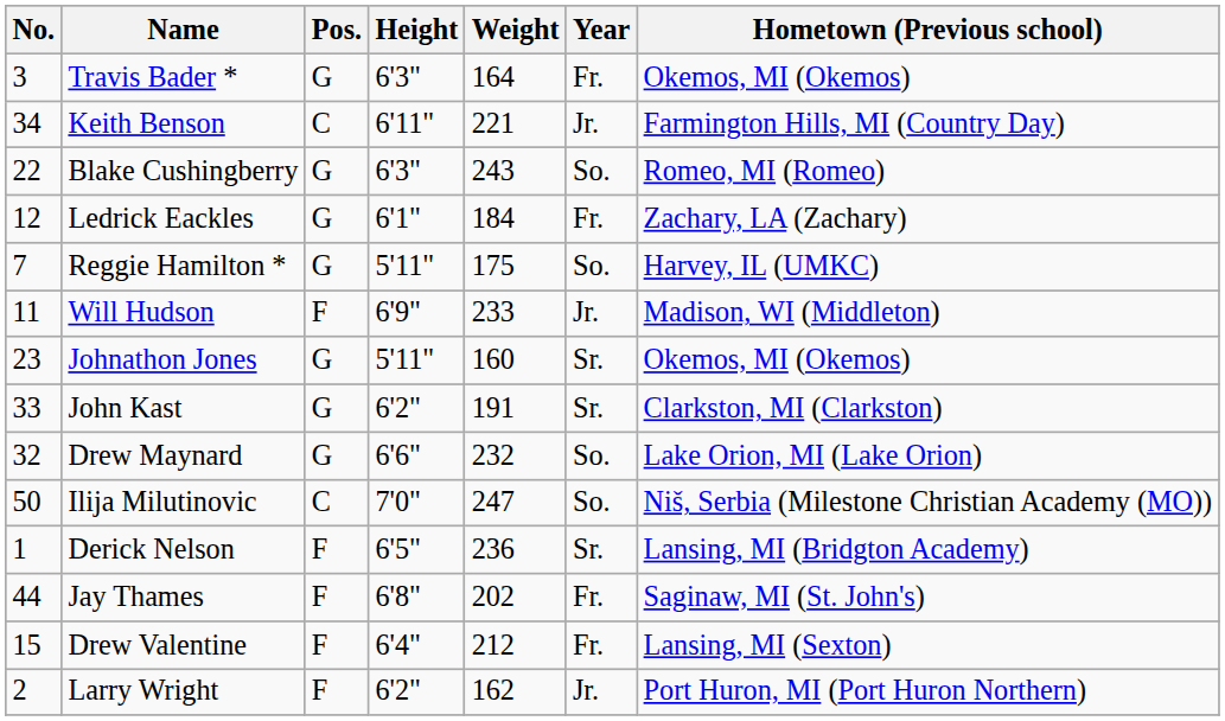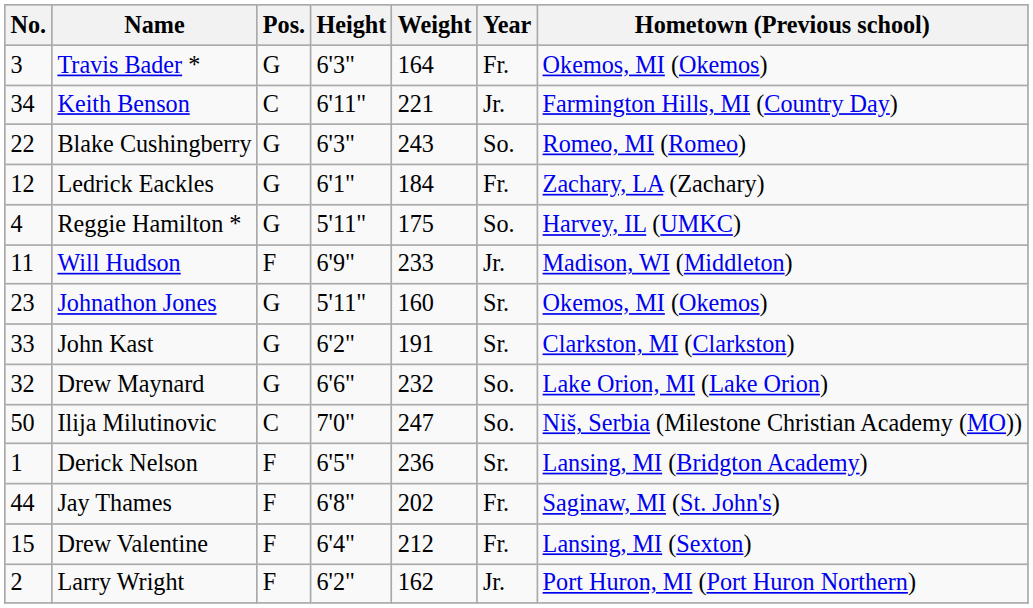 <table class="wikitable" style="font-size: 90%;">
 <tr>
 <th>No.</th>
 <th>Name</th>
 <th>Pos.</th>
 <th>Height</th>
 <th>Weight</th>
 <th>Year</th>
 <th>Hometown (Previous school)</th>
 </tr>
 <tr>
 <td>3</td>
 <td><a href='#'>Travis Bader</a> *</td>
 <td>G</td>
 <td>6'3"</td>
 <td>164</td>
 <td>Fr.</td>
 <td><a href='#'>Okemos, MI</a> (<a href='#'>Okemos</a>)</td>
 </tr>
 <tr>
 <td>34</td>
 <td><a href='#'>Keith Benson</a></td>
 <td>C</td>
 <td>6'11"</td>
 <td>221</td>
 <td>Jr.</td>
 <td><a href='#'>Farmington Hills, MI</a> (<a href='#'>Country Day</a>)</td>
 </tr>
 <tr>
 <td>22</td>
 <td>Blake Cushingberry</td>
 <td>G</td>
 <td>6'3"</td>
 <td>243</td>
 <td>So.</td>
 <td><a href='#'>Romeo, MI</a> (<a href='#'>Romeo</a>)</td>
 </tr>
 <tr>
 <td>12</td>
 <td>Ledrick Eackles</td>
 <td>G</td>
 <td>6'1"</td>
 <td>184</td>
 <td>Fr.</td>
 <td><a href='#'>Zachary, LA</a> (Zachary)</td>
 </tr>
 <tr>
-<td>7</td>
+<td>4</td>
 <td>Reggie Hamilton *</td>
 <td>G</td>
 <td>5'11"</td>
 <td>175</td>
 <td>So.</td>
 <td><a href='#'>Harvey, IL</a> (<a href='#'>UMKC</a>)</td>
 </tr>
 <tr>
 <td>11</td>
 <td><a href='#'>Will Hudson</a></td>
 <td>F</td>
 <td>6'9"</td>
 <td>233</td>
 <td>Jr.</td>
 <td><a href='#'>Madison, WI</a> (<a href='#'>Middleton</a>)</td>
 </tr>
 <tr>
 <td>23</td>
 <td><a href='#'>Johnathon Jones</a></td>
 <td>G</td>
 <td>5'11"</td>
 <td>160</td>
 <td>Sr.</td>
 <td><a href='#'>Okemos, MI</a> (<a href='#'>Okemos</a>)</td>
 </tr>
 <tr>
 <td>33</td>
 <td>John Kast</td>
 <td>G</td>
 <td>6'2"</td>
 <td>191</td>
 <td>Sr.</td>
 <td><a href='#'>Clarkston, MI</a> (<a href='#'>Clarkston</a>)</td>
 </tr>
 <tr>
 <td>32</td>
 <td>Drew Maynard</td>
 <td>G</td>
 <td>6'6"</td>
 <td>232</td>
 <td>So.</td>
 <td><a href='#'>Lake Orion, MI</a> (<a href='#'>Lake Orion</a>)</td>
 </tr>
 <tr>
 <td>50</td>
 <td>Ilija Milutinovic</td>
 <td>C</td>
 <td>7'0"</td>
 <td>247</td>
 <td>So.</td>
 <td><a href='#'>Niš, Serbia</a> (Milestone Christian Academy (<a href='#'>MO</a>))</td>
 </tr>
 <tr>
 <td>1</td>
 <td>Derick Nelson</td>
 <td>F</td>
 <td>6'5"</td>
 <td>236</td>
 <td>Sr.</td>
 <td><a href='#'>Lansing, MI</a> (<a href='#'>Bridgton Academy</a>)</td>
 </tr>
 <tr>
 <td>44</td>
 <td>Jay Thames</td>
 <td>F</td>
 <td>6'8"</td>
 <td>202</td>
 <td>Fr.</td>
 <td><a href='#'>Saginaw, MI</a> (<a href='#'>St. John's</a>)</td>
 </tr>
 <tr>
 <td>15</td>
 <td>Drew Valentine</td>
 <td>F</td>
 <td>6'4"</td>
 <td>212</td>
 <td>Fr.</td>
 <td><a href='#'>Lansing, MI</a> (<a href='#'>Sexton</a>)</td>
 </tr>
 <tr>
 <td>2</td>
 <td>Larry Wright</td>
 <td>F</td>
 <td>6'2"</td>
 <td>162</td>
 <td>Jr.</td>
 <td><a href='#'>Port Huron, MI</a> (<a href='#'>Port Huron Northern</a>)</td>
 </tr>
 </table>
